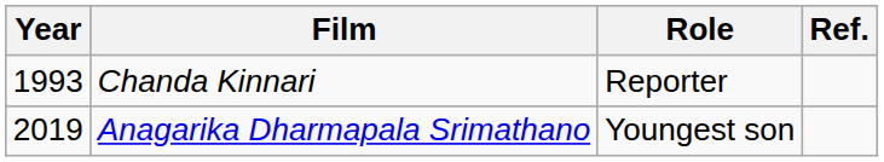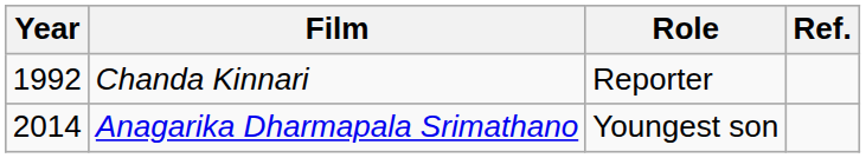 <table class="wikitable">
 <tr>
 <th>Year</th>
 <th>Film</th>
 <th>Role</th>
 <th>Ref.</th>
 </tr>
 <tr>
-<td>1993</td>
+<td>1992</td>
 <td><em>Chanda Kinnari</em></td>
 <td>Reporter</td>
 <td></td>
 </tr>
 <tr>
-<td>2019</td>
+<td>2014</td>
 <td><em><a href='#'>Anagarika Dharmapala Srimathano</a></em></td>
 <td>Youngest son</td>
 <td></td>
 </tr>
 </table>
